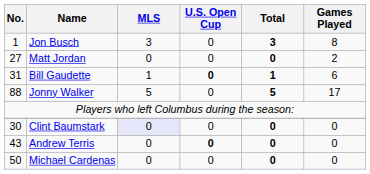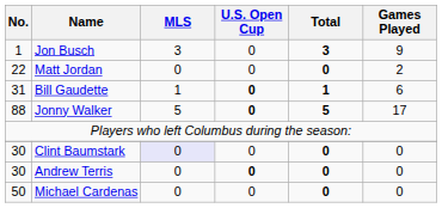 <table class="wikitable sortable" style="text-align: center;">
 <tr>
 <th rowspan=1>No.</th>
 <th rowspan=1>Name</th>
 <th style="width:85px;"><a href='#'>MLS</a></th>
 <th style="width:85px;"><a href='#'>U.S. Open Cup</a></th>
 <th style="width:85px;"><strong>Total</strong></th>
 <th style="width:85px;"><strong>Games Played</strong></th>
 </tr>
 <tr>
 <td>1</td>
 <td align=left> <a href='#'>Jon Busch</a></td>
 <td>3</td>
 <td>0</td>
 <td><strong>3</strong></td>
-<td>8</td>
+<td>9</td>
 </tr>
 <tr>
-<td>27</td>
+<td>22</td>
 <td align=left> <a href='#'>Matt Jordan</a></td>
 <td>0</td>
 <td>0</td>
 <td><strong>0</strong></td>
 <td>2</td>
 </tr>
 <tr>
 <td>31</td>
 <td align=left> <a href='#'>Bill Gaudette</a></td>
 <td>1</td>
 <td><strong>0</strong></td>
 <td><strong>1</strong></td>
 <td>6</td>
 </tr>
 <tr>
 <td>88</td>
 <td align=left> <a href='#'>Jonny Walker</a></td>
 <td>5</td>
-<td>0</td>
+<td><strong>0</strong></td>
 <td><strong>5</strong></td>
 <td>17</td>
 </tr>
 <tr>
 <td colspan=9 align=center><em>Players who left Columbus during the season:</em></td>
 </tr>
 <tr>
 </tr>
 <tr>
 <td>30</td>
 <td align=left> <a href='#'>Clint Baumstark</a></td>
 <td style="background: lavender;">0</td>
 <td>0</td>
 <td><strong>0</strong></td>
 <td>0</td>
 </tr>
 <tr>
-<td>43</td>
+<td>30</td>
 <td align=left> <a href='#'>Andrew Terris</a></td>
 <td>0</td>
 <td><strong>0</strong></td>
 <td><strong>0</strong></td>
 <td>0</td>
 </tr>
 <tr>
 <td>50</td>
 <td align=left> <a href='#'>Michael Cardenas</a></td>
 <td>0</td>
 <td>0</td>
 <td><strong>0</strong></td>
 <td>0</td>
 </tr>
 </table>
